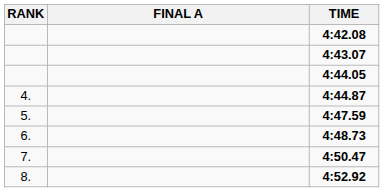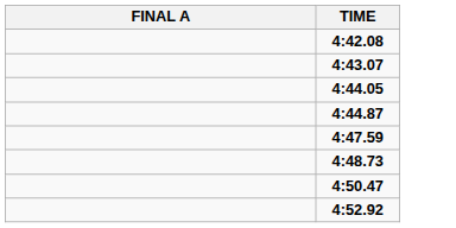 <table class="wikitable">
 <tr>
-<th>RANK</th>
 <th style="width: 20em">FINAL A</th>
 <th style="width: 5em">TIME</th>
 </tr>
 <tr>
-<td align="center"></td>
 <td></td>
 <td align="center"><strong>4:42.08</strong></td>
 </tr>
 <tr>
-<td align="center"></td>
 <td></td>
 <td align="center"><strong>4:43.07</strong></td>
 </tr>
 <tr>
-<td align="center"></td>
 <td></td>
 <td align="center"><strong>4:44.05</strong></td>
 </tr>
 <tr>
-<td align="center">4.</td>
 <td></td>
 <td align="center"><strong>4:44.87</strong></td>
 </tr>
 <tr>
-<td align="center">5.</td>
 <td></td>
 <td align="center"><strong>4:47.59</strong></td>
 </tr>
 <tr>
-<td align="center">6.</td>
 <td></td>
 <td align="center"><strong>4:48.73</strong></td>
 </tr>
 <tr>
-<td align="center">7.</td>
 <td></td>
 <td align="center"><strong>4:50.47</strong></td>
 </tr>
 <tr>
-<td align="center">8.</td>
 <td></td>
 <td align="center"><strong>4:52.92</strong></td>
 </tr>
 </table>
